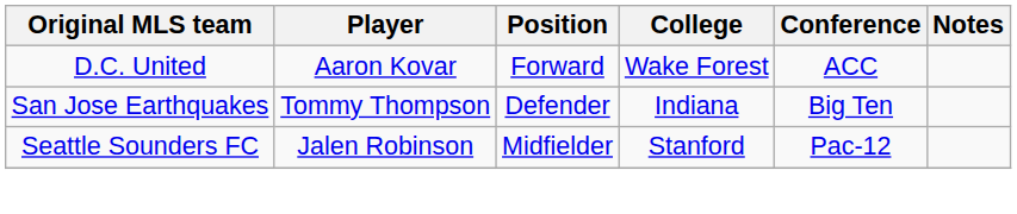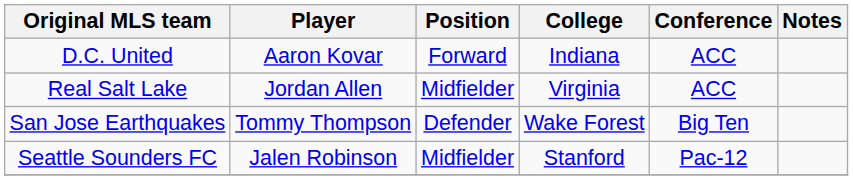 <table class="wikitable sortable" style="text-align:center">
 <tr>
 <th>Original MLS team</th>
 <th>Player</th>
 <th>Position</th>
 <th>College</th>
 <th>Conference</th>
 <th>Notes</th>
 </tr>
 <tr>
 <td><a href='#'>D.C. United</a></td>
 <td><a href='#'>Aaron Kovar</a></td>
 <td><a href='#'>Forward</a></td>
-<td><a href='#'>Wake Forest</a></td>
+<td><a href='#'>Indiana</a></td>
+<td><a href='#'>ACC</a></td>
+<td></td>
+</tr>
+<tr>
+<td><a href='#'>Real Salt Lake</a></td>
+<td><a href='#'>Jordan Allen</a></td>
+<td><a href='#'>Midfielder</a></td>
+<td><a href='#'>Virginia</a></td>
 <td><a href='#'>ACC</a></td>
 <td></td>
 </tr>
 <tr>
 <td><a href='#'>San Jose Earthquakes</a></td>
 <td><a href='#'>Tommy Thompson</a></td>
 <td><a href='#'>Defender</a></td>
-<td><a href='#'>Indiana</a></td>
+<td><a href='#'>Wake Forest</a></td>
 <td><a href='#'>Big Ten</a></td>
 <td></td>
 </tr>
 <tr>
 <td><a href='#'>Seattle Sounders FC</a></td>
 <td><a href='#'>Jalen Robinson</a></td>
 <td><a href='#'>Midfielder</a></td>
 <td><a href='#'>Stanford</a></td>
 <td><a href='#'>Pac-12</a></td>
 <td></td>
 </tr>
 <tr>
 </tr>
 </table>
